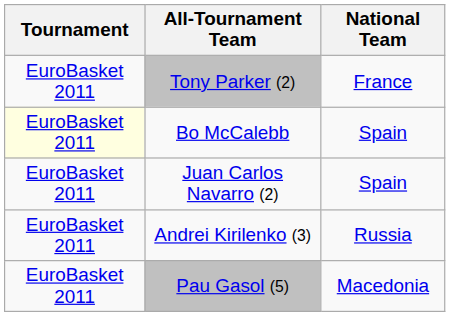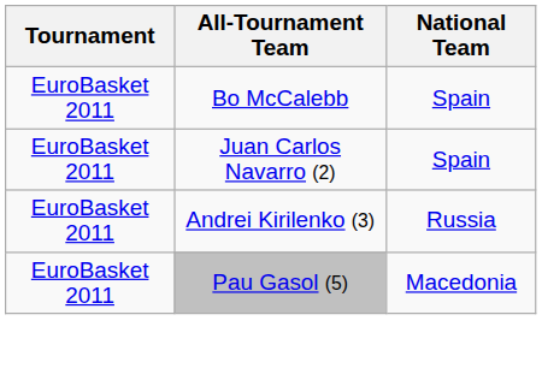 <table class="wikitable sortable" style="text-align:center; width: 60%">
 <tr>
 <th>Tournament</th>
 <th>All-Tournament Team</th>
 <th>National Team</th>
 </tr>
 <tr>
 <td><a href='#'>EuroBasket 2011</a></td>
-<td bgcolor="#C0C0C0"> <a href='#'>Tony Parker</a> <small>(2)</small></td>
-<td> <a href='#'>France</a></td>
-</tr>
-<tr>
-<td style="background: lightyellow;"><a href='#'>EuroBasket 2011</a></td>
 <td> <a href='#'>Bo McCalebb</a></td>
 <td> <a href='#'>Spain</a></td>
 </tr>
 <tr>
 <td><a href='#'>EuroBasket 2011</a></td>
 <td> <a href='#'>Juan Carlos Navarro</a> <small>(2)</small></td>
 <td> <a href='#'>Spain</a></td>
 </tr>
 <tr>
 <td><a href='#'>EuroBasket 2011</a></td>
 <td> <a href='#'>Andrei Kirilenko</a> <small>(3)</small></td>
 <td> <a href='#'>Russia</a></td>
 </tr>
 <tr>
 <td><a href='#'>EuroBasket 2011</a></td>
 <td bgcolor="#C0C0C0"> <a href='#'>Pau Gasol</a> <small>(5)</small></td>
 <td> <a href='#'>Macedonia</a></td>
 </tr>
 </table>
